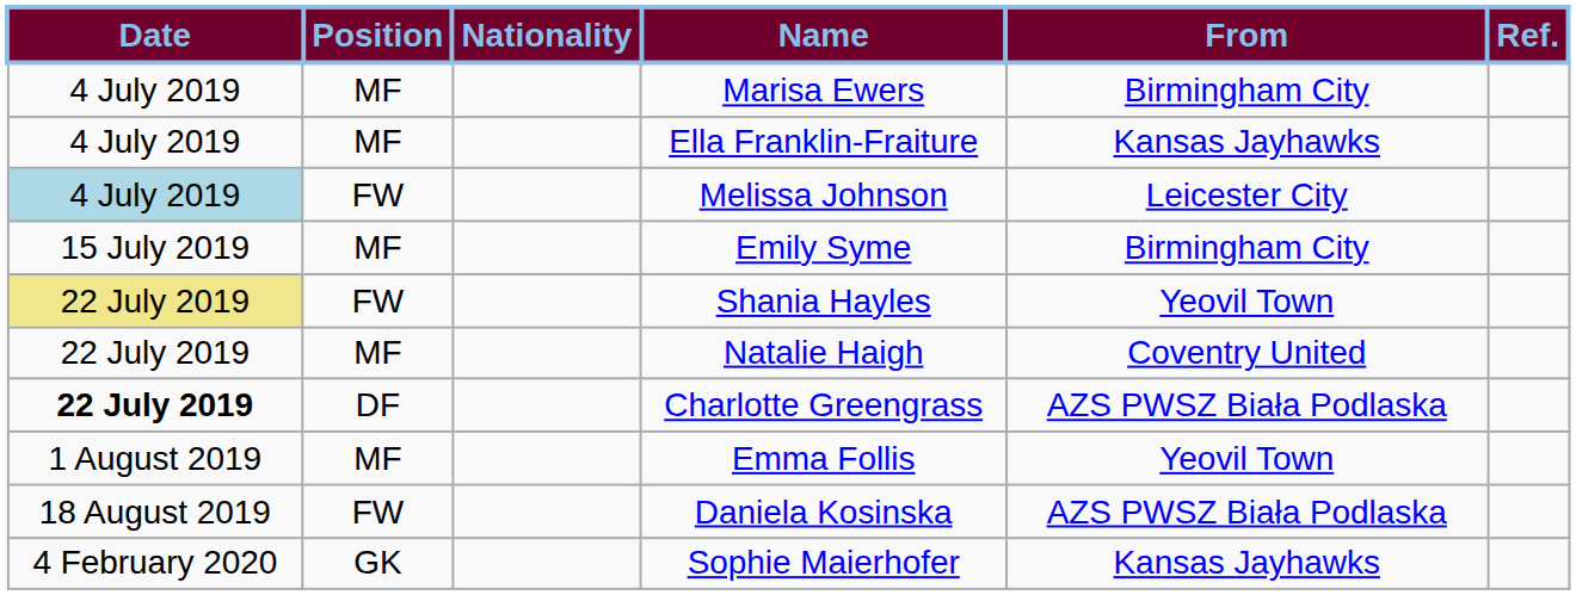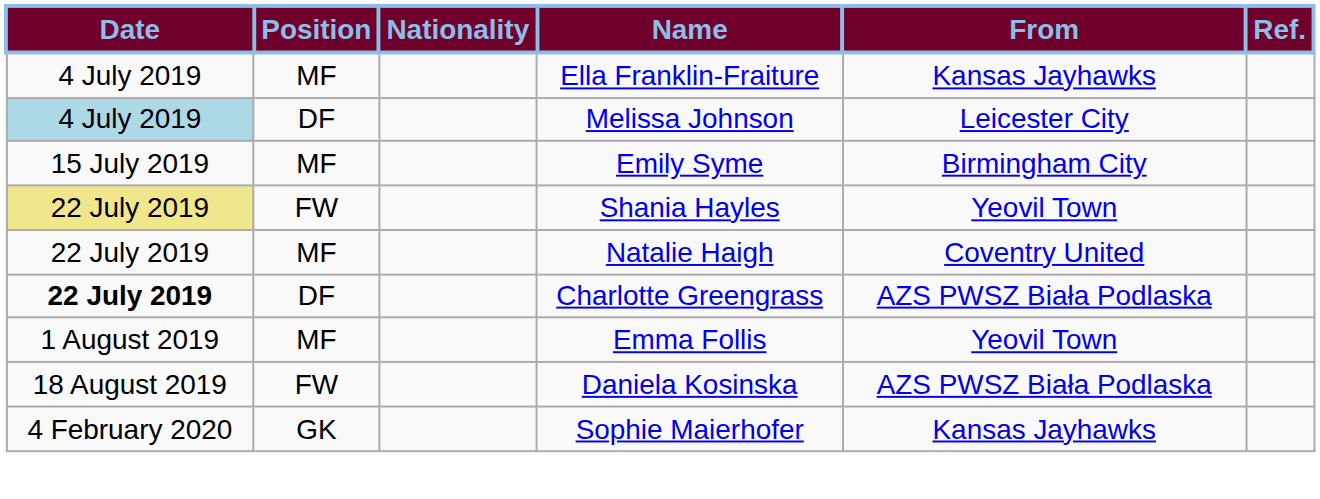 <table class="wikitable" style="text-align:center; font-size:90%; ">
 <tr>
 <th style="background:#6F002B; color:#8DBEE7;border:2px solid #8DBEE7; width:120px;">Date</th>
 <th style="background:#6F002B; color:#8DBEE7;border:2px solid #8DBEE7; width:50px;">Position</th>
 <th style="background:#6F002B; color:#8DBEE7;border:2px solid #8DBEE7; width:50px;">Nationality</th>
 <th style="background:#6F002B; color:#8DBEE7;border:2px solid #8DBEE7; width:150px;">Name</th>
 <th style="background:#6F002B; color:#8DBEE7;border:2px solid #8DBEE7; width:200px;">From</th>
 <th style="background:#6F002B; color:#8DBEE7;border:2px solid #8DBEE7; width:25px;">Ref.</th>
 </tr>
 <tr>
 <td>4 July 2019</td>
 <td>MF</td>
 <td></td>
-<td><a href='#'>Marisa Ewers</a></td>
-<td> <a href='#'>Birmingham City</a></td>
-<td></td>
-</tr>
-<tr>
-<td>4 July 2019</td>
-<td>MF</td>
-<td></td>
 <td><a href='#'>Ella Franklin-Fraiture</a></td>
 <td> <a href='#'>Kansas Jayhawks</a></td>
 <td></td>
 </tr>
 <tr>
 <td style="background: lightblue;">4 July 2019</td>
-<td>FW</td>
+<td>DF</td>
 <td></td>
 <td><a href='#'>Melissa Johnson</a></td>
 <td> <a href='#'>Leicester City</a></td>
 <td></td>
 </tr>
 <tr>
 <td>15 July 2019</td>
 <td>MF</td>
 <td></td>
 <td><a href='#'>Emily Syme</a></td>
 <td> <a href='#'>Birmingham City</a></td>
 <td></td>
 </tr>
 <tr>
 <td style="background: khaki;">22 July 2019</td>
 <td>FW</td>
 <td></td>
 <td><a href='#'>Shania Hayles</a></td>
 <td> <a href='#'>Yeovil Town</a></td>
 <td></td>
 </tr>
 <tr>
 <td>22 July 2019</td>
 <td>MF</td>
 <td></td>
 <td><a href='#'>Natalie Haigh</a></td>
 <td> <a href='#'>Coventry United</a></td>
 <td></td>
 </tr>
 <tr>
 <td><strong>22 July 2019</strong></td>
 <td>DF</td>
 <td></td>
 <td><a href='#'>Charlotte Greengrass</a></td>
 <td> <a href='#'>AZS PWSZ Biała Podlaska</a></td>
 <td></td>
 </tr>
 <tr>
 <td>1 August 2019</td>
 <td>MF</td>
 <td></td>
 <td><a href='#'>Emma Follis</a></td>
 <td> <a href='#'>Yeovil Town</a></td>
 <td></td>
 </tr>
 <tr>
 <td>18 August 2019</td>
 <td>FW</td>
 <td></td>
 <td><a href='#'>Daniela Kosinska</a></td>
 <td> <a href='#'>AZS PWSZ Biała Podlaska</a></td>
 <td></td>
 </tr>
 <tr>
 <td>4 February 2020</td>
 <td>GK</td>
 <td></td>
 <td><a href='#'>Sophie Maierhofer</a></td>
 <td> <a href='#'>Kansas Jayhawks</a></td>
 <td></td>
 </tr>
 </table>
